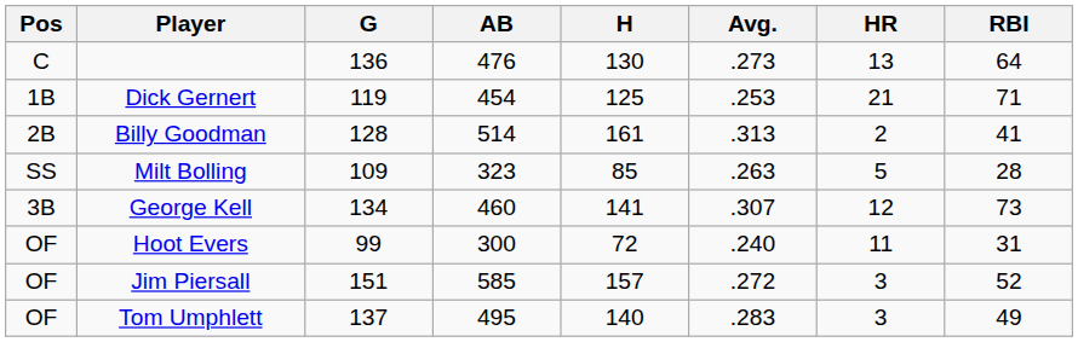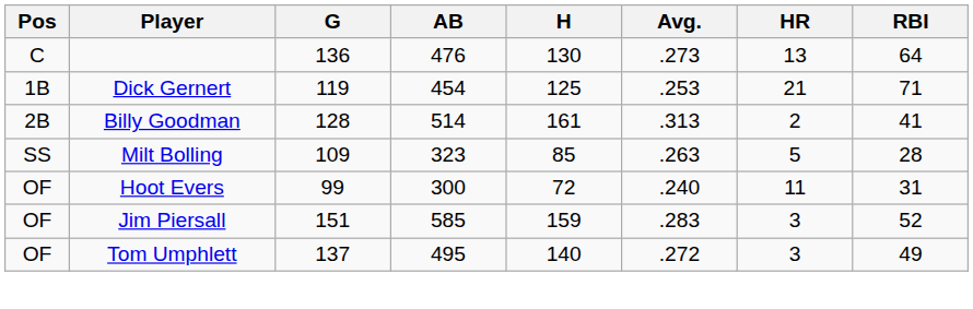 <table class="wikitable sortable">
 <tr>
 <th bgcolor="#DDDDFF" width="5%">Pos</th>
 <th bgcolor="#DDDDFF" width="16%">Player</th>
 <th bgcolor="#DDDDFF" width="9%">G</th>
 <th bgcolor="#DDDDFF" width="9%">AB</th>
 <th bgcolor="#DDDDFF" width="9%">H</th>
 <th bgcolor="#DDDDFF" width="9%">Avg.</th>
 <th bgcolor="#DDDDFF" width="9%">HR</th>
 <th bgcolor="#DDDDFF" width="9%">RBI</th>
 </tr>
 <tr align="center">
 <td>C</td>
 <td></td>
 <td>136</td>
 <td>476</td>
 <td>130</td>
 <td>.273</td>
 <td>13</td>
 <td>64</td>
 </tr>
 <tr align="center">
 <td>1B</td>
 <td><a href='#'>Dick Gernert</a></td>
 <td>119</td>
 <td>454</td>
 <td>125</td>
 <td>.253</td>
 <td>21</td>
 <td>71</td>
 </tr>
 <tr align="center">
 <td>2B</td>
 <td><a href='#'>Billy Goodman</a></td>
 <td>128</td>
 <td>514</td>
 <td>161</td>
 <td>.313</td>
 <td>2</td>
 <td>41</td>
 </tr>
 <tr align="center">
 <td>SS</td>
 <td><a href='#'>Milt Bolling</a></td>
 <td>109</td>
 <td>323</td>
 <td>85</td>
 <td>.263</td>
 <td>5</td>
 <td>28</td>
 </tr>
 <tr align="center">
-<td>3B</td>
-<td><a href='#'>George Kell</a></td>
-<td>134</td>
-<td>460</td>
-<td>141</td>
-<td>.307</td>
-<td>12</td>
-<td>73</td>
-</tr>
-<tr align="center">
 <td>OF</td>
 <td><a href='#'>Hoot Evers</a></td>
 <td>99</td>
 <td>300</td>
 <td>72</td>
 <td>.240</td>
 <td>11</td>
 <td>31</td>
 </tr>
 <tr align="center">
 <td>OF</td>
 <td><a href='#'>Jim Piersall</a></td>
 <td>151</td>
 <td>585</td>
-<td>157</td>
-<td>.272</td>
+<td>159</td>
+<td>.283</td>
 <td>3</td>
 <td>52</td>
 </tr>
 <tr align="center">
 <td>OF</td>
 <td><a href='#'>Tom Umphlett</a></td>
 <td>137</td>
 <td>495</td>
 <td>140</td>
-<td>.283</td>
+<td>.272</td>
 <td>3</td>
 <td>49</td>
 </tr>
 </table>
